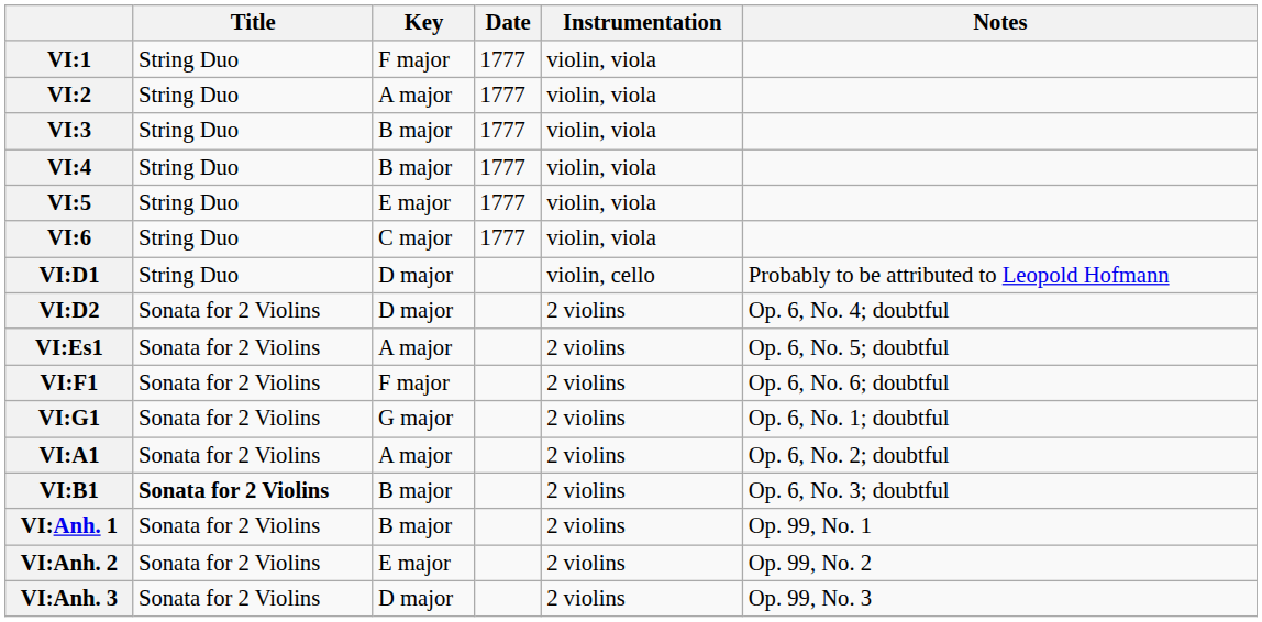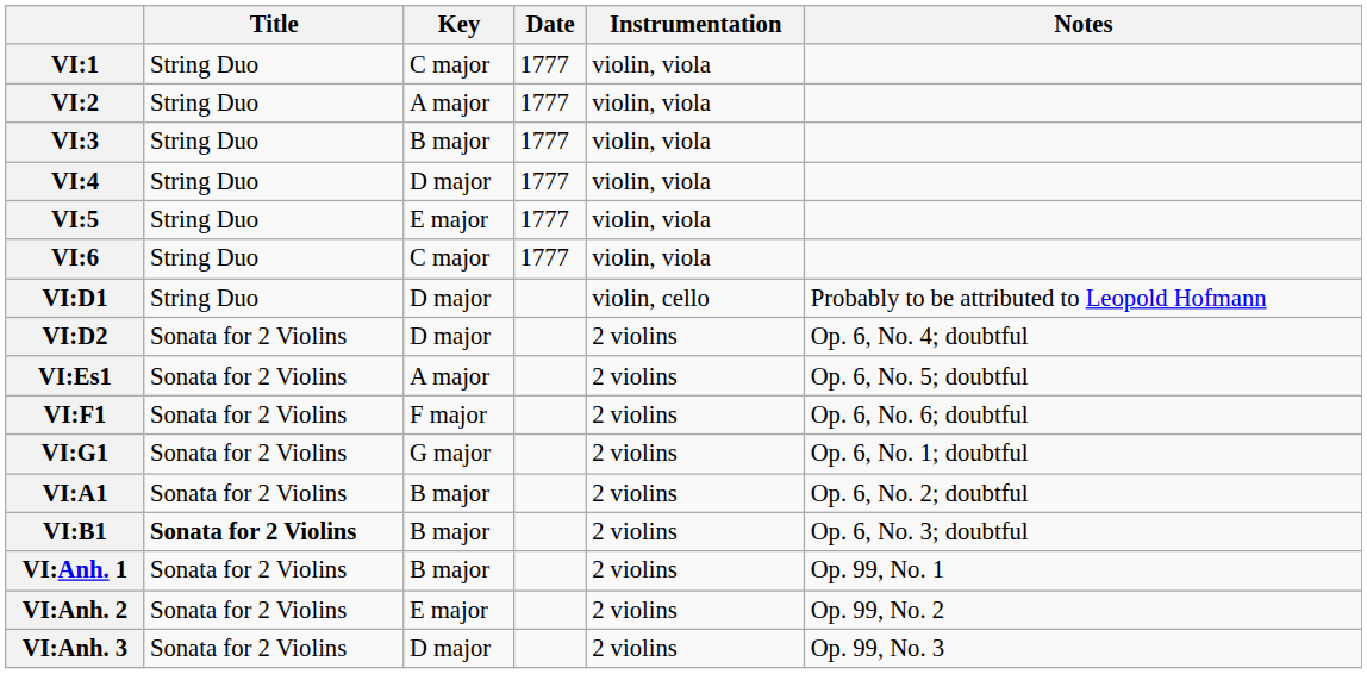 <table class="wikitable sortable" style="text-align: left" width=100%>
 <tr>
 <th scope="col"><a href='#'></a></th>
 <th scope="col">Title</th>
 <th scope="col">Key</th>
 <th scope="col">Date</th>
 <th scope="col">Instrumentation</th>
 <th scope="col">Notes</th>
 </tr>
 <tr>
 <th scope="row">VI:1</th>
 <td>String Duo</td>
-<td>F major</td>
+<td>C major</td>
 <td> 1777</td>
 <td>violin, viola</td>
 <td></td>
 </tr>
 <tr>
 <th scope="row">VI:2</th>
 <td>String Duo</td>
 <td>A major</td>
 <td> 1777</td>
 <td>violin, viola</td>
 <td></td>
 </tr>
 <tr>
 <th scope="row">VI:3</th>
 <td>String Duo</td>
 <td>B major</td>
 <td> 1777</td>
 <td>violin, viola</td>
 <td></td>
 </tr>
 <tr>
 <th scope="row">VI:4</th>
 <td>String Duo</td>
-<td>B major</td>
+<td>D major</td>
 <td> 1777</td>
 <td>violin, viola</td>
 <td></td>
 </tr>
 <tr>
 <th scope="row">VI:5</th>
 <td>String Duo</td>
 <td>E major</td>
 <td> 1777</td>
 <td>violin, viola</td>
 <td></td>
 </tr>
 <tr>
 <th scope="row">VI:6</th>
 <td>String Duo</td>
 <td>C major</td>
 <td> 1777</td>
 <td>violin, viola</td>
 <td></td>
 </tr>
 <tr>
 <th scope="row">VI:D1</th>
 <td>String Duo</td>
 <td>D major</td>
 <td></td>
 <td>violin, cello</td>
 <td>Probably to be attributed to <a href='#'>Leopold Hofmann</a></td>
 </tr>
 <tr>
 <th scope="row">VI:D2</th>
 <td>Sonata for 2 Violins</td>
 <td>D major</td>
 <td></td>
 <td>2 violins</td>
 <td>Op. 6, No. 4; doubtful</td>
 </tr>
 <tr>
 <th scope="row">VI:Es1</th>
 <td>Sonata for 2 Violins</td>
 <td>A major</td>
 <td></td>
 <td>2 violins</td>
 <td>Op. 6, No. 5; doubtful</td>
 </tr>
 <tr>
 <th scope="row">VI:F1</th>
 <td>Sonata for 2 Violins</td>
 <td>F major</td>
 <td></td>
 <td>2 violins</td>
 <td>Op. 6, No. 6; doubtful</td>
 </tr>
 <tr>
 <th scope="row">VI:G1</th>
 <td>Sonata for 2 Violins</td>
 <td>G major</td>
 <td></td>
 <td>2 violins</td>
 <td>Op. 6, No. 1; doubtful</td>
 </tr>
 <tr>
 <th scope="row">VI:A1</th>
 <td>Sonata for 2 Violins</td>
-<td>A major</td>
+<td>B major</td>
 <td></td>
 <td>2 violins</td>
 <td>Op. 6, No. 2; doubtful</td>
 </tr>
 <tr>
 <th scope="row">VI:B1</th>
 <td><strong>Sonata for 2 Violins</strong></td>
 <td>B major</td>
 <td></td>
 <td>2 violins</td>
 <td>Op. 6, No. 3; doubtful</td>
 </tr>
 <tr>
 <th scope="row">VI:<a href='#'>Anh.</a> 1</th>
 <td>Sonata for 2 Violins</td>
 <td>B major</td>
 <td></td>
 <td>2 violins</td>
 <td>Op. 99, No. 1</td>
 </tr>
 <tr>
 <th scope="row">VI:Anh. 2</th>
 <td>Sonata for 2 Violins</td>
 <td>E major</td>
 <td></td>
 <td>2 violins</td>
 <td>Op. 99, No. 2</td>
 </tr>
 <tr>
 <th scope="row">VI:Anh. 3</th>
 <td>Sonata for 2 Violins</td>
 <td>D major</td>
 <td></td>
 <td>2 violins</td>
 <td>Op. 99, No. 3</td>
 </tr>
 </table>
